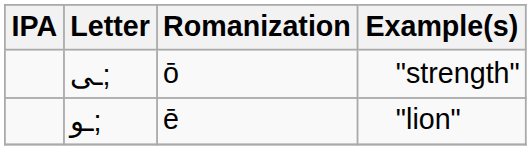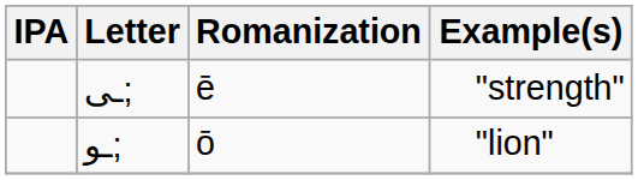 <table class="wikitable">
 <tr>
 <th>IPA</th>
 <th>Letter</th>
 <th>Romanization</th>
 <th>Example(s)</th>
 </tr>
 <tr>
 <td></td>
 <td>ـی;</td>
-<td>ō</td>
+<td>ē</td>
 <td>      "strength"</td>
 </tr>
 <tr>
 <td></td>
 <td>ـو;</td>
-<td>ē</td>
+<td>ō</td>
 <td>      "lion"</td>
 </tr>
 <tr>
 </tr>
 </table>
